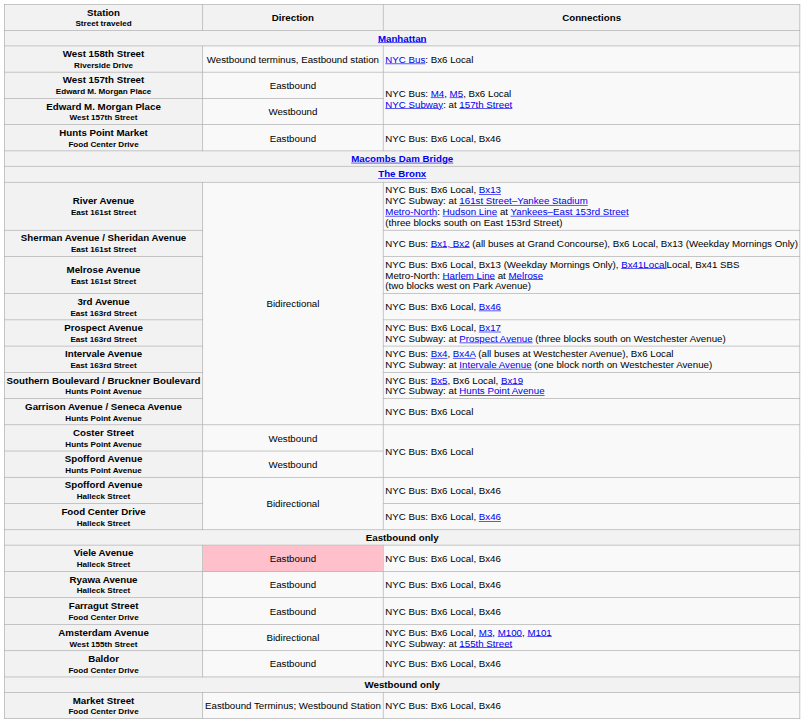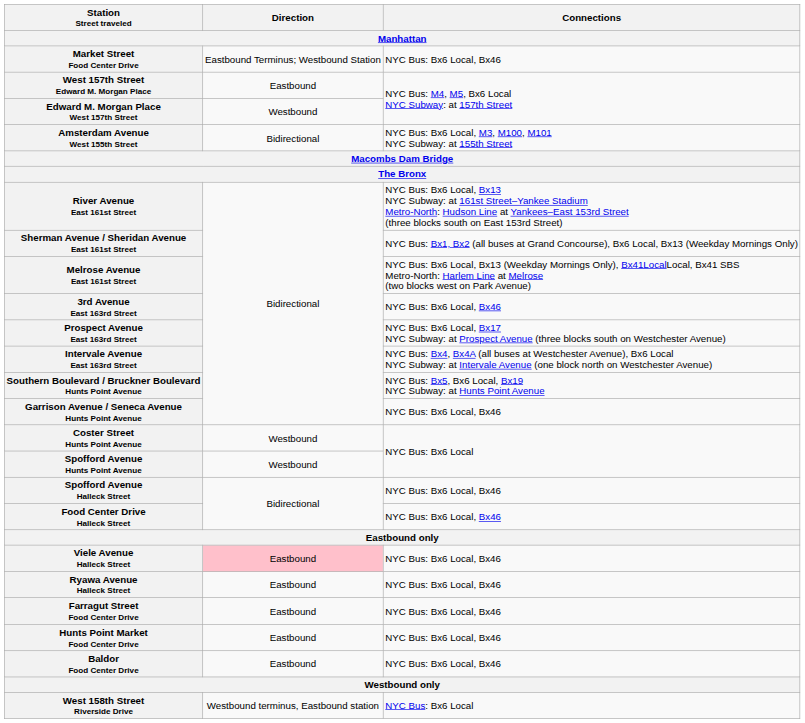 <table class="wikitable collapsible" style="font-size: 95%;">
 <tr>
 <th>Station<br><small>Street traveled</small></th>
 <th>Direction</th>
 <th>Connections</th>
 </tr>
 <tr>
 <th colspan="3" style="text-align:center;"><strong><a href='#'>Manhattan</a></strong></th>
 </tr>
 <tr>
-<th>West 158th Street<br><small>Riverside Drive</small></th>
-<td style="text-align:center;">Westbound terminus, Eastbound station</td>
-<td><a href='#'>NYC Bus</a>: Bx6 Local</td>
+<th>Market Street<br><small>Food Center Drive</small></th>
+<td style="text-align:center;">Eastbound Terminus; Westbound Station</td>
+<td>NYC Bus: Bx6 Local, Bx46</td>
 </tr>
 <tr>
 <th>West 157th Street<br><small>Edward M. Morgan Place</small></th>
 <td style="text-align:center;">Eastbound</td>
 <td rowspan="2">NYC Bus: <a href='#'>M4</a>, <a href='#'>M5</a>, Bx6 Local<br><a href='#'>NYC Subway</a>:  at <a href='#'>157th Street</a></td>
 </tr>
 <tr>
 <th>Edward M. Morgan Place<br><small>West 157th Street</small></th>
 <td style="text-align:center;">Westbound</td>
 </tr>
 <tr>
-<th>Hunts Point Market<br><small>Food Center Drive</small></th>
-<td style="text-align:center;">Eastbound</td>
-<td>NYC Bus: Bx6 Local, Bx46</td>
+<th>Amsterdam Avenue<br><small>West 155th Street</small></th>
+<td style="text-align:center;">Bidirectional</td>
+<td>NYC Bus: Bx6 Local, <a href='#'>M3</a>, <a href='#'>M100</a>, <a href='#'>M101</a><br>NYC Subway:  at <a href='#'>155th Street</a></td>
 </tr>
 <tr>
 <th colspan="3" style="text-align:center;"><a href='#'>Macombs Dam Bridge</a></th>
 </tr>
 <tr>
 <th colspan="3" style="text-align:center;"><a href='#'>The Bronx</a></th>
 </tr>
 <tr>
 <th>River Avenue<br><small>East 161st Street</small></th>
 <td rowspan="8" style="text-align:center;">Bidirectional</td>
 <td>NYC Bus: Bx6 Local, <a href='#'>Bx13</a><br>NYC Subway:  at <a href='#'>161st Street–Yankee Stadium</a><br><a href='#'>Metro-North</a>: <a href='#'>Hudson Line</a> at <a href='#'>Yankees–East 153rd Street</a><br>(three blocks south on East 153rd Street)</td>
 </tr>
 <tr>
 <th>Sherman Avenue / Sheridan Avenue<br><small>East 161st Street</small></th>
 <td>NYC Bus: <a href='#'>Bx1, Bx2</a> (all buses at Grand Concourse), Bx6 Local, Bx13 (Weekday Mornings Only)</td>
 </tr>
 <tr>
 <th>Melrose Avenue<br><small>East 161st Street</small></th>
 <td>NYC Bus: Bx6 Local, Bx13 (Weekday Mornings Only), <a href='#'>Bx41Local</a>Local, Bx41 SBS<br>Metro-North: <a href='#'>Harlem Line</a> at <a href='#'>Melrose</a><br>(two blocks west on Park Avenue)</td>
 </tr>
 <tr>
 <th>3rd Avenue<br><small>East 163rd Street</small></th>
 <td>NYC Bus: Bx6 Local, <a href='#'>Bx46</a></td>
 </tr>
 <tr>
 <th>Prospect Avenue<br><small>East 163rd Street</small></th>
 <td>NYC Bus: Bx6 Local, <a href='#'>Bx17</a><br>NYC Subway:  at <a href='#'>Prospect Avenue</a> (three blocks south on Westchester Avenue)</td>
 </tr>
 <tr>
 <th>Intervale Avenue<br><small>East 163rd Street</small></th>
 <td>NYC Bus: <a href='#'>Bx4</a>, <a href='#'>Bx4A</a> (all buses at Westchester Avenue), Bx6 Local<br>NYC Subway:  at <a href='#'>Intervale Avenue</a> (one block north on Westchester Avenue)</td>
 </tr>
 <tr>
 <th>Southern Boulevard / Bruckner Boulevard<br><small>Hunts Point Avenue</small></th>
 <td>NYC Bus: <a href='#'>Bx5</a>, Bx6 Local, <a href='#'>Bx19</a><br>NYC Subway:  at <a href='#'>Hunts Point Avenue</a></td>
 </tr>
 <tr>
 <th>Garrison Avenue / Seneca Avenue<br><small>Hunts Point Avenue</small></th>
-<td>NYC Bus: Bx6 Local</td>
+<td>NYC Bus: Bx6 Local, Bx46</td>
 </tr>
 <tr>
 <th>Coster Street<br><small>Hunts Point Avenue</small></th>
 <td style="text-align:center;">Westbound</td>
 <td rowspan="2">NYC Bus: Bx6 Local</td>
 </tr>
 <tr>
 <th>Spofford Avenue<br><small>Hunts Point Avenue</small></th>
 <td style="text-align:center;">Westbound</td>
 </tr>
 <tr>
 <th>Spofford Avenue<br><small>Halleck Street</small></th>
 <td rowspan="2" style="text-align:center;">Bidirectional</td>
 <td>NYC Bus: Bx6 Local, Bx46</td>
 </tr>
 <tr>
 <th>Food Center Drive<br><small>Halleck Street</small></th>
 <td>NYC Bus: Bx6 Local, <a href='#'>Bx46</a></td>
 </tr>
 <tr>
 <th colspan="3">Eastbound only</th>
 </tr>
 <tr>
 <th>Viele Avenue<br><small>Halleck Street</small></th>
 <td style="background: pink; text-align:center;">Eastbound</td>
 <td>NYC Bus: Bx6 Local, Bx46</td>
 </tr>
 <tr>
 <th>Ryawa Avenue<br><small>Halleck Street</small></th>
 <td style="text-align:center;">Eastbound</td>
 <td>NYC Bus: Bx6 Local, Bx46</td>
 </tr>
 <tr>
 <th>Farragut Street<br><small>Food Center Drive</small></th>
 <td style="text-align:center;">Eastbound</td>
 <td>NYC Bus: Bx6 Local, Bx46</td>
 </tr>
 <tr>
-<th>Amsterdam Avenue<br><small>West 155th Street</small></th>
-<td style="text-align:center;">Bidirectional</td>
-<td>NYC Bus: Bx6 Local, <a href='#'>M3</a>, <a href='#'>M100</a>, <a href='#'>M101</a><br>NYC Subway:  at <a href='#'>155th Street</a></td>
+<th>Hunts Point Market<br><small>Food Center Drive</small></th>
+<td style="text-align:center;">Eastbound</td>
+<td>NYC Bus: Bx6 Local, Bx46</td>
 </tr>
 <tr>
 <th>Baldor<br><small>Food Center Drive</small></th>
 <td style="text-align:center;">Eastbound</td>
 <td>NYC Bus: Bx6 Local, Bx46</td>
 </tr>
 <tr>
 <th colspan="3">Westbound only</th>
 </tr>
 <tr>
-<th>Market Street<br><small>Food Center Drive</small></th>
-<td style="text-align:center;">Eastbound Terminus; Westbound Station</td>
-<td>NYC Bus: Bx6 Local, Bx46</td>
+<th>West 158th Street<br><small>Riverside Drive</small></th>
+<td style="text-align:center;">Westbound terminus, Eastbound station</td>
+<td><a href='#'>NYC Bus</a>: Bx6 Local</td>
 </tr>
 </table>
